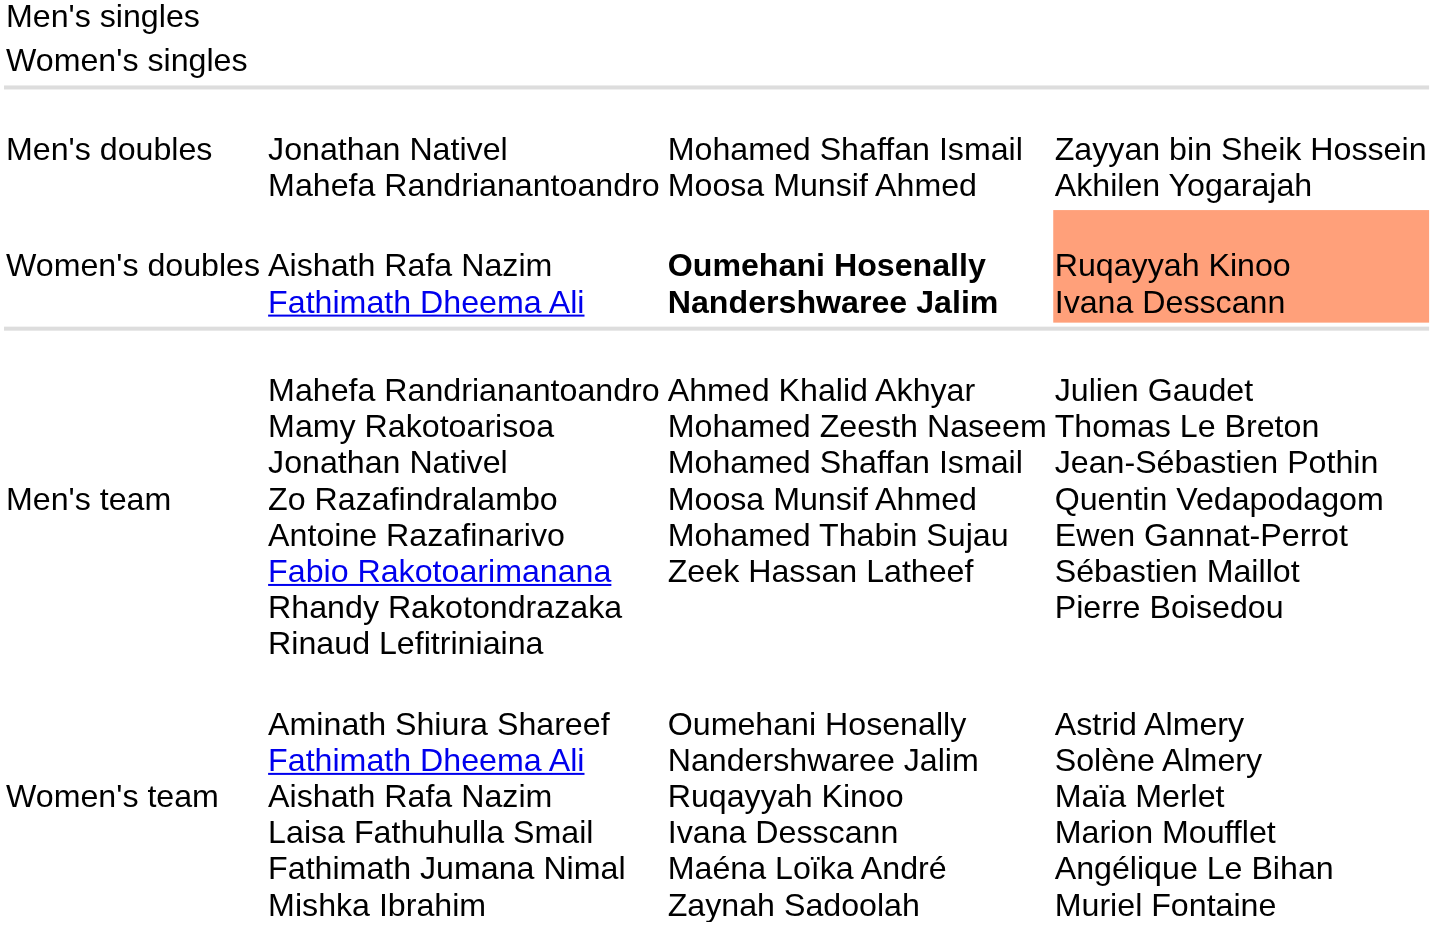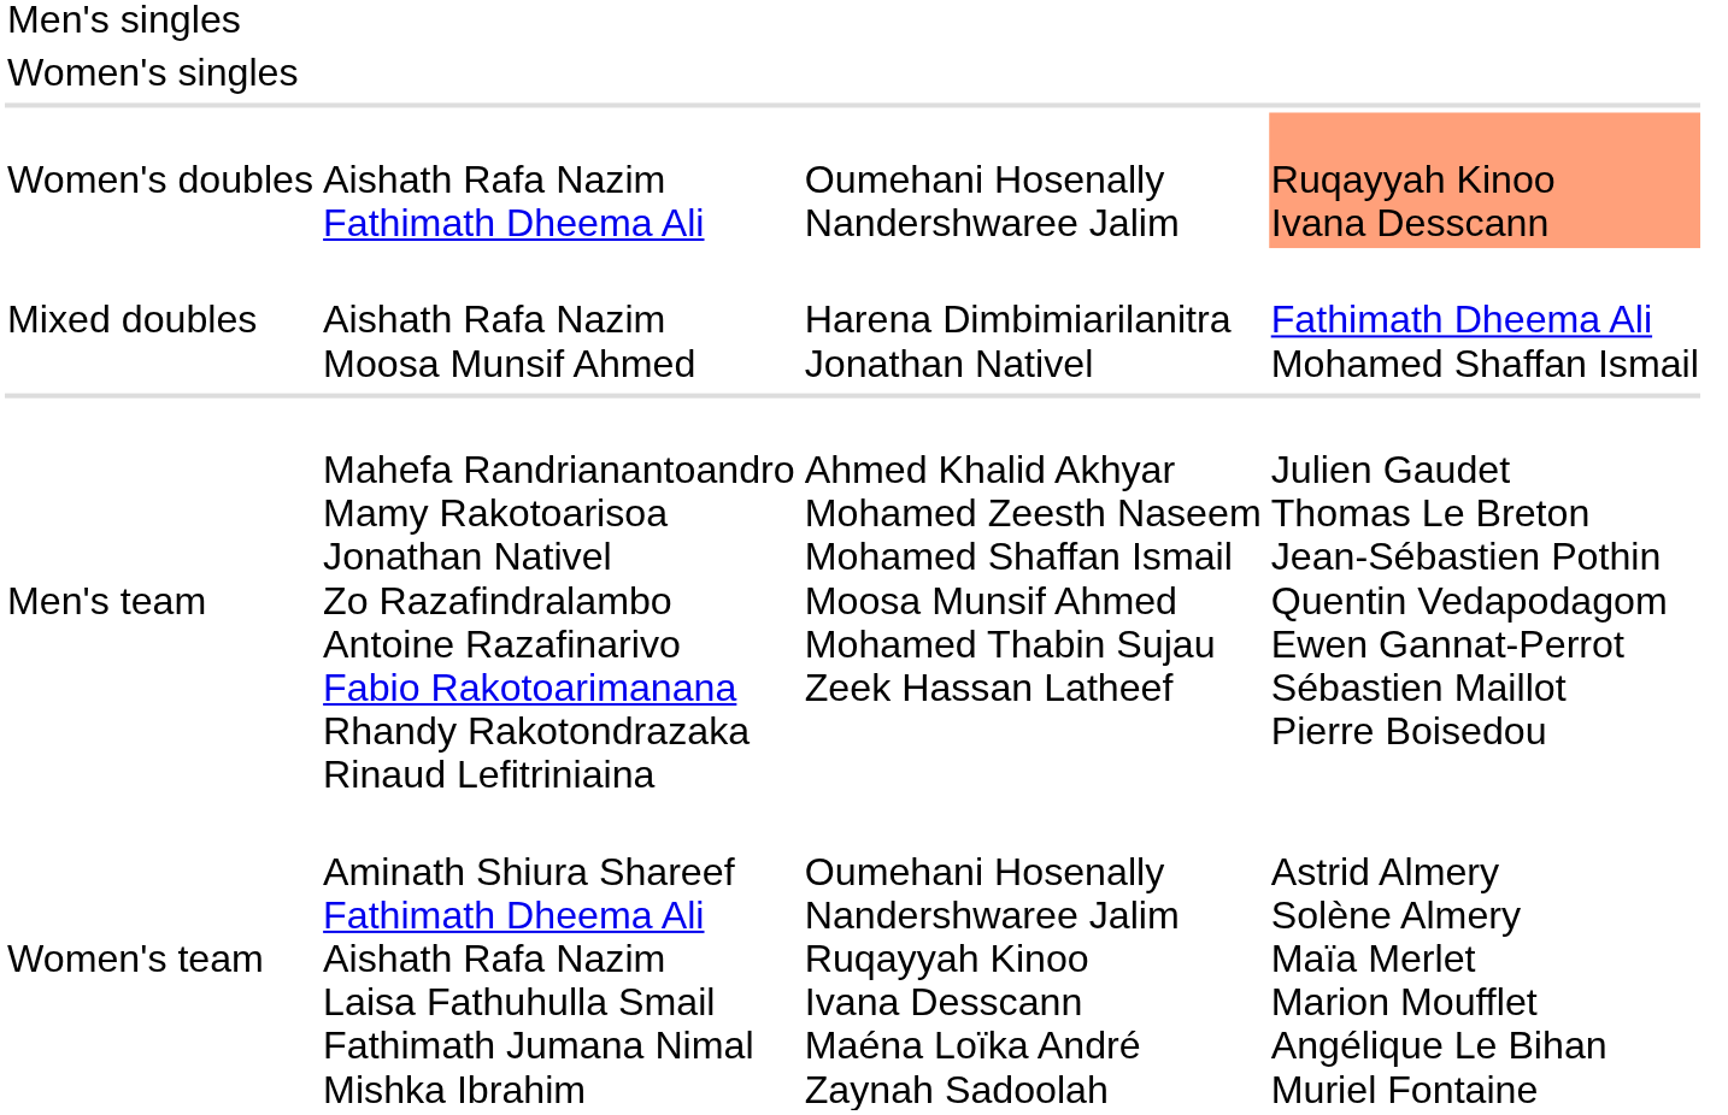 <table>
 <tr>
 <td>Men's singles</td>
 <td></td>
 <td></td>
 <td></td>
 </tr>
 <tr>
 <td>Women's singles</td>
 <td></td>
 <td></td>
 <td></td>
 </tr>
 <tr bgcolor=#dddddd>
 <td colspan=4></td>
 </tr>
 <tr>
-<td>Men's doubles</td>
-<td nowrap><br>Jonathan Nativel<br>Mahefa Randrianantoandro</td>
-<td><br>Mohamed Shaffan Ismail<br>Moosa Munsif Ahmed</td>
-<td nowrap><br>Zayyan bin Sheik Hossein<br>Akhilen Yogarajah</td>
+<td>Women's doubles</td>
+<td><br>Aishath Rafa Nazim<br><a href='#'>Fathimath Dheema Ali</a></td>
+<td><br>Oumehani Hosenally<br>Nandershwaree Jalim</td>
+<td style="background: lightsalmon;"><br>Ruqayyah Kinoo<br>Ivana Desscann</td>
 </tr>
 <tr>
-<td>Women's doubles</td>
-<td><br>Aishath Rafa Nazim<br><a href='#'>Fathimath Dheema Ali</a></td>
-<td><strong><br>Oumehani Hosenally<br>Nandershwaree Jalim</strong></td>
-<td style="background: lightsalmon;"><br>Ruqayyah Kinoo<br>Ivana Desscann</td>
+<td>Mixed doubles</td>
+<td><br>Aishath Rafa Nazim<br>Moosa Munsif Ahmed</td>
+<td><br>Harena Dimbimiarilanitra<br>Jonathan Nativel</td>
+<td><br><a href='#'>Fathimath Dheema Ali</a><br>Mohamed Shaffan Ismail</td>
 </tr>
 <tr bgcolor=#dddddd>
 <td colspan=4></td>
 </tr>
 <tr>
 <td>Men's team</td>
 <td><br>Mahefa Randrianantoandro<br>Mamy Rakotoarisoa<br>Jonathan Nativel<br>Zo Razafindralambo<br>Antoine Razafinarivo<br><a href='#'>Fabio Rakotoarimanana</a><br>Rhandy Rakotondrazaka<br>Rinaud Lefitriniaina</td>
 <td valign=top nowrap><br>Ahmed Khalid Akhyar<br>Mohamed Zeesth Naseem<br>Mohamed Shaffan Ismail<br>Moosa Munsif Ahmed<br>Mohamed Thabin Sujau<br>Zeek Hassan Latheef</td>
 <td valign=top><br>Julien Gaudet<br>Thomas Le Breton<br>Jean-Sébastien Pothin<br>Quentin Vedapodagom<br>Ewen Gannat-Perrot<br>Sébastien Maillot<br>Pierre Boisedou</td>
 </tr>
 <tr>
 <td>Women's team</td>
 <td><br>Aminath Shiura Shareef<br><a href='#'>Fathimath Dheema Ali</a><br>Aishath Rafa Nazim<br>Laisa Fathuhulla Smail<br>Fathimath Jumana Nimal<br>Mishka Ibrahim</td>
 <td valign=top><br>Oumehani Hosenally<br>Nandershwaree Jalim<br>Ruqayyah Kinoo<br>Ivana Desscann<br>Maéna Loïka André<br>Zaynah Sadoolah</td>
 <td><br>Astrid Almery<br>Solène Almery<br>Maïa Merlet<br>Marion Moufflet<br>Angélique Le Bihan<br>Muriel Fontaine</td>
 </tr>
 </table>
